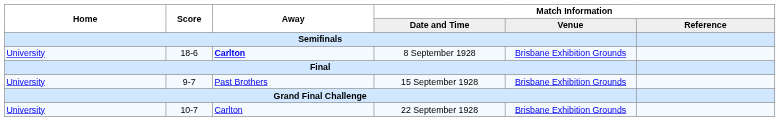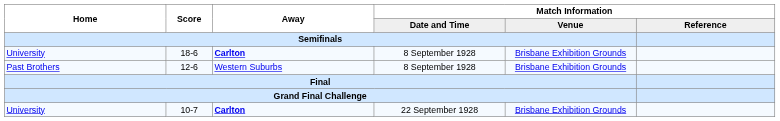 <table border="1" cellpadding="3" cellspacing="0" width="100%" style="border-collapse:collapse; font-size:90%; text-align:center;">
 <tr>
 <th rowspan="2" width="21%">Home</th>
 <th rowspan="2" width="6%">Score</th>
 <th rowspan="2" width="21%">Away</th>
 <th colspan="3">Match Information</th>
 </tr>
 <tr bgcolor="#EFEFEF">
 <th width="17%">Date and Time</th>
 <th width="17%">Venue</th>
 <th>Reference</th>
 </tr>
 <tr bgcolor="#D0E7FF">
 <td colspan="5"><strong>Semifinals</strong></td>
 <td></td>
 </tr>
 <tr bgcolor="#F5FAFF">
 <td align="left"> <a href='#'>University</a></td>
 <td>18-6</td>
 <td align="left"><strong> <a href='#'>Carlton</a></strong></td>
 <td>8 September 1928</td>
 <td><a href='#'>Brisbane Exhibition Grounds</a></td>
 <td></td>
 </tr>
+<tr bgcolor="#F5FAFF">
+<td align="left"> <a href='#'>Past Brothers</a></td>
+<td>12-6</td>
+<td align="left"> <a href='#'>Western Suburbs</a></td>
+<td>8 September 1928</td>
+<td><a href='#'>Brisbane Exhibition Grounds</a></td>
+<td></td>
+</tr>
 <tr bgcolor="#D0E7FF">
 <td colspan="5"><strong>Final</strong></td>
-<td></td>
-</tr>
-<tr bgcolor="#F5FAFF">
-<td align="left"> <a href='#'>University</a></td>
-<td>9-7</td>
-<td align="left"> <a href='#'>Past Brothers</a></td>
-<td>15 September 1928</td>
-<td><a href='#'>Brisbane Exhibition Grounds</a></td>
 <td></td>
 </tr>
 <tr bgcolor="#D0E7FF">
 <td colspan="5"><strong>Grand Final Challenge</strong></td>
 <td></td>
 </tr>
 <tr bgcolor="#F5FAFF">
 <td align="left"> <a href='#'>University</a></td>
 <td>10-7</td>
-<td align="left"> <a href='#'>Carlton</a></td>
+<td align="left"><strong> <a href='#'>Carlton</a></strong></td>
 <td>22 September 1928</td>
 <td><a href='#'>Brisbane Exhibition Grounds</a></td>
 <td></td>
 </tr>
 </table>
